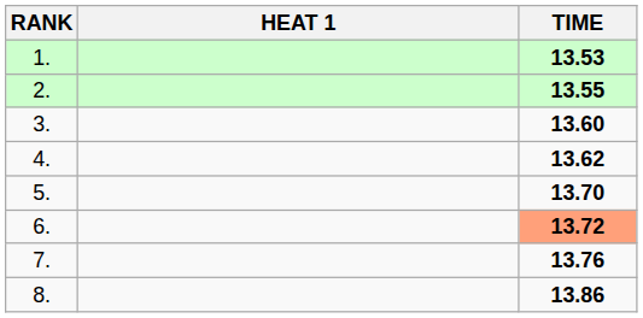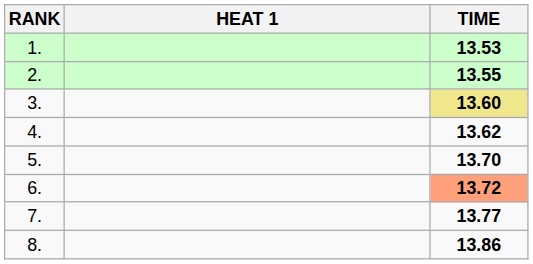 <table class="wikitable" style="border-collapse: collapse; font-size: 90%;">
 <tr>
 <th>RANK</th>
 <th style="width: 20em">HEAT 1</th>
 <th style="width: 5em">TIME</th>
 </tr>
 <tr style="background:#ccffcc;">
 <td align="center">1.</td>
 <td></td>
 <td align="center"><strong>13.53</strong></td>
 </tr>
 <tr style="background:#ccffcc;">
 <td align="center">2.</td>
 <td></td>
 <td align="center"><strong>13.55</strong></td>
 </tr>
 <tr>
 <td align="center">3.</td>
 <td></td>
-<td align="center"><strong>13.60</strong></td>
+<td align="center" style="background: khaki;"><strong>13.60</strong></td>
 </tr>
 <tr>
 <td align="center">4.</td>
 <td></td>
 <td align="center"><strong>13.62</strong></td>
 </tr>
 <tr>
 <td align="center">5.</td>
 <td></td>
 <td align="center"><strong>13.70</strong></td>
 </tr>
 <tr>
 <td align="center">6.</td>
 <td></td>
 <td align="center" style="background: lightsalmon;"><strong>13.72</strong></td>
 </tr>
 <tr>
 <td align="center">7.</td>
 <td></td>
-<td align="center"><strong>13.76</strong></td>
+<td align="center"><strong>13.77</strong></td>
 </tr>
 <tr>
 <td align="center">8.</td>
 <td></td>
 <td align="center"><strong>13.86</strong></td>
 </tr>
 </table>
